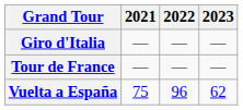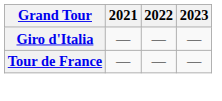 <table class="wikitable plainrowheaders">
 <tr>
 <th scope="col"><a href='#'>Grand Tour</a></th>
 <th scope="col">2021</th>
 <th scope="col">2022</th>
 <th scope="col">2023</th>
 </tr>
 <tr style="text-align:center;">
 <th scope="row"> <a href='#'>Giro d'Italia</a></th>
 <td>—</td>
 <td>—</td>
 <td>—</td>
 </tr>
 <tr style="text-align:center;">
 <th scope="row"> <a href='#'>Tour de France</a></th>
 <td>—</td>
 <td>—</td>
 <td>—</td>
 </tr>
-<tr style="text-align:center;">
-<th scope="row"> <a href='#'>Vuelta a España</a></th>
-<td><a href='#'>75</a></td>
-<td><a href='#'>96</a></td>
-<td><a href='#'>62</a></td>
-</tr>
 </table>
